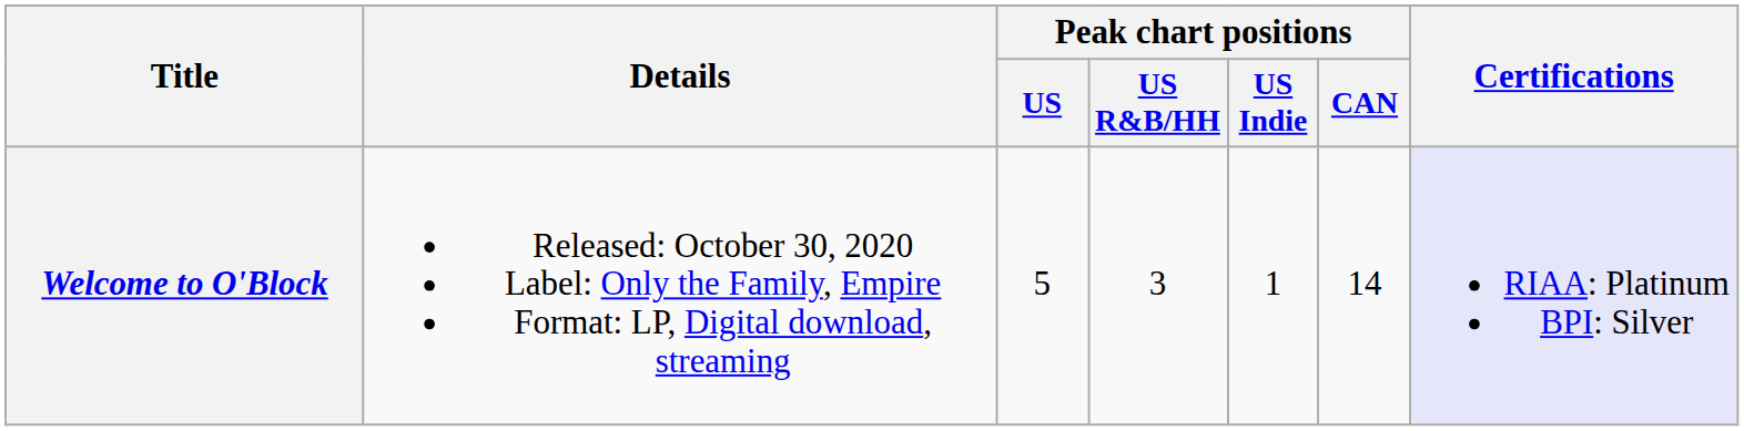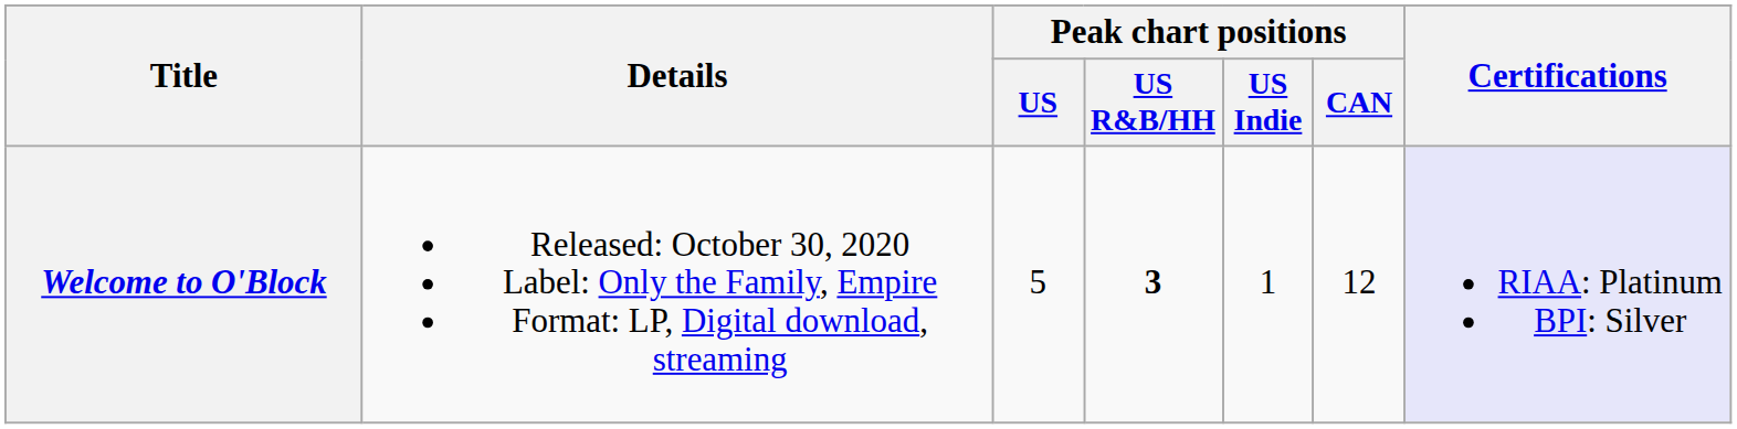 <table class="wikitable plainrowheaders" style="text-align:center;">
 <tr>
 <th scope="col" rowspan="2" style="width:10em;">Title</th>
 <th scope="col" rowspan="2" style="width:18em;">Details</th>
 <th scope="col" colspan="4">Peak chart positions</th>
 <th scope="col" rowspan="2"><a href='#'>Certifications</a></th>
 </tr>
 <tr>
 <th scope="col" style="width:2.5em;font-size:90%;"><a href='#'>US</a><br></th>
 <th scope="col" style="width:2.5em;font-size:90%;"><a href='#'>US R&B/HH</a><br></th>
 <th scope="col" style="width:2.5em;font-size:90%;"><a href='#'>US Indie</a><br></th>
 <th scope="col" style="width:2.5em;font-size:90%;"><a href='#'>CAN</a><br></th>
 </tr>
 <tr>
 <th scope="row"><em><a href='#'>Welcome to O'Block</a></em></th>
 <td><br><ul><li>Released: October 30, 2020</li><li>Label: <a href='#'>Only the Family</a>, <a href='#'>Empire</a></li><li>Format: LP, <a href='#'>Digital download</a>, <a href='#'>streaming</a></li></ul></td>
 <td>5</td>
-<td>3</td>
+<td><strong>3</strong></td>
 <td>1</td>
-<td>14</td>
+<td>12</td>
 <td style="background: lavender;"><br><ul><li><a href='#'>RIAA</a>: Platinum</li><li><a href='#'>BPI</a>: Silver</li></ul></td>
 </tr>
 </table>
